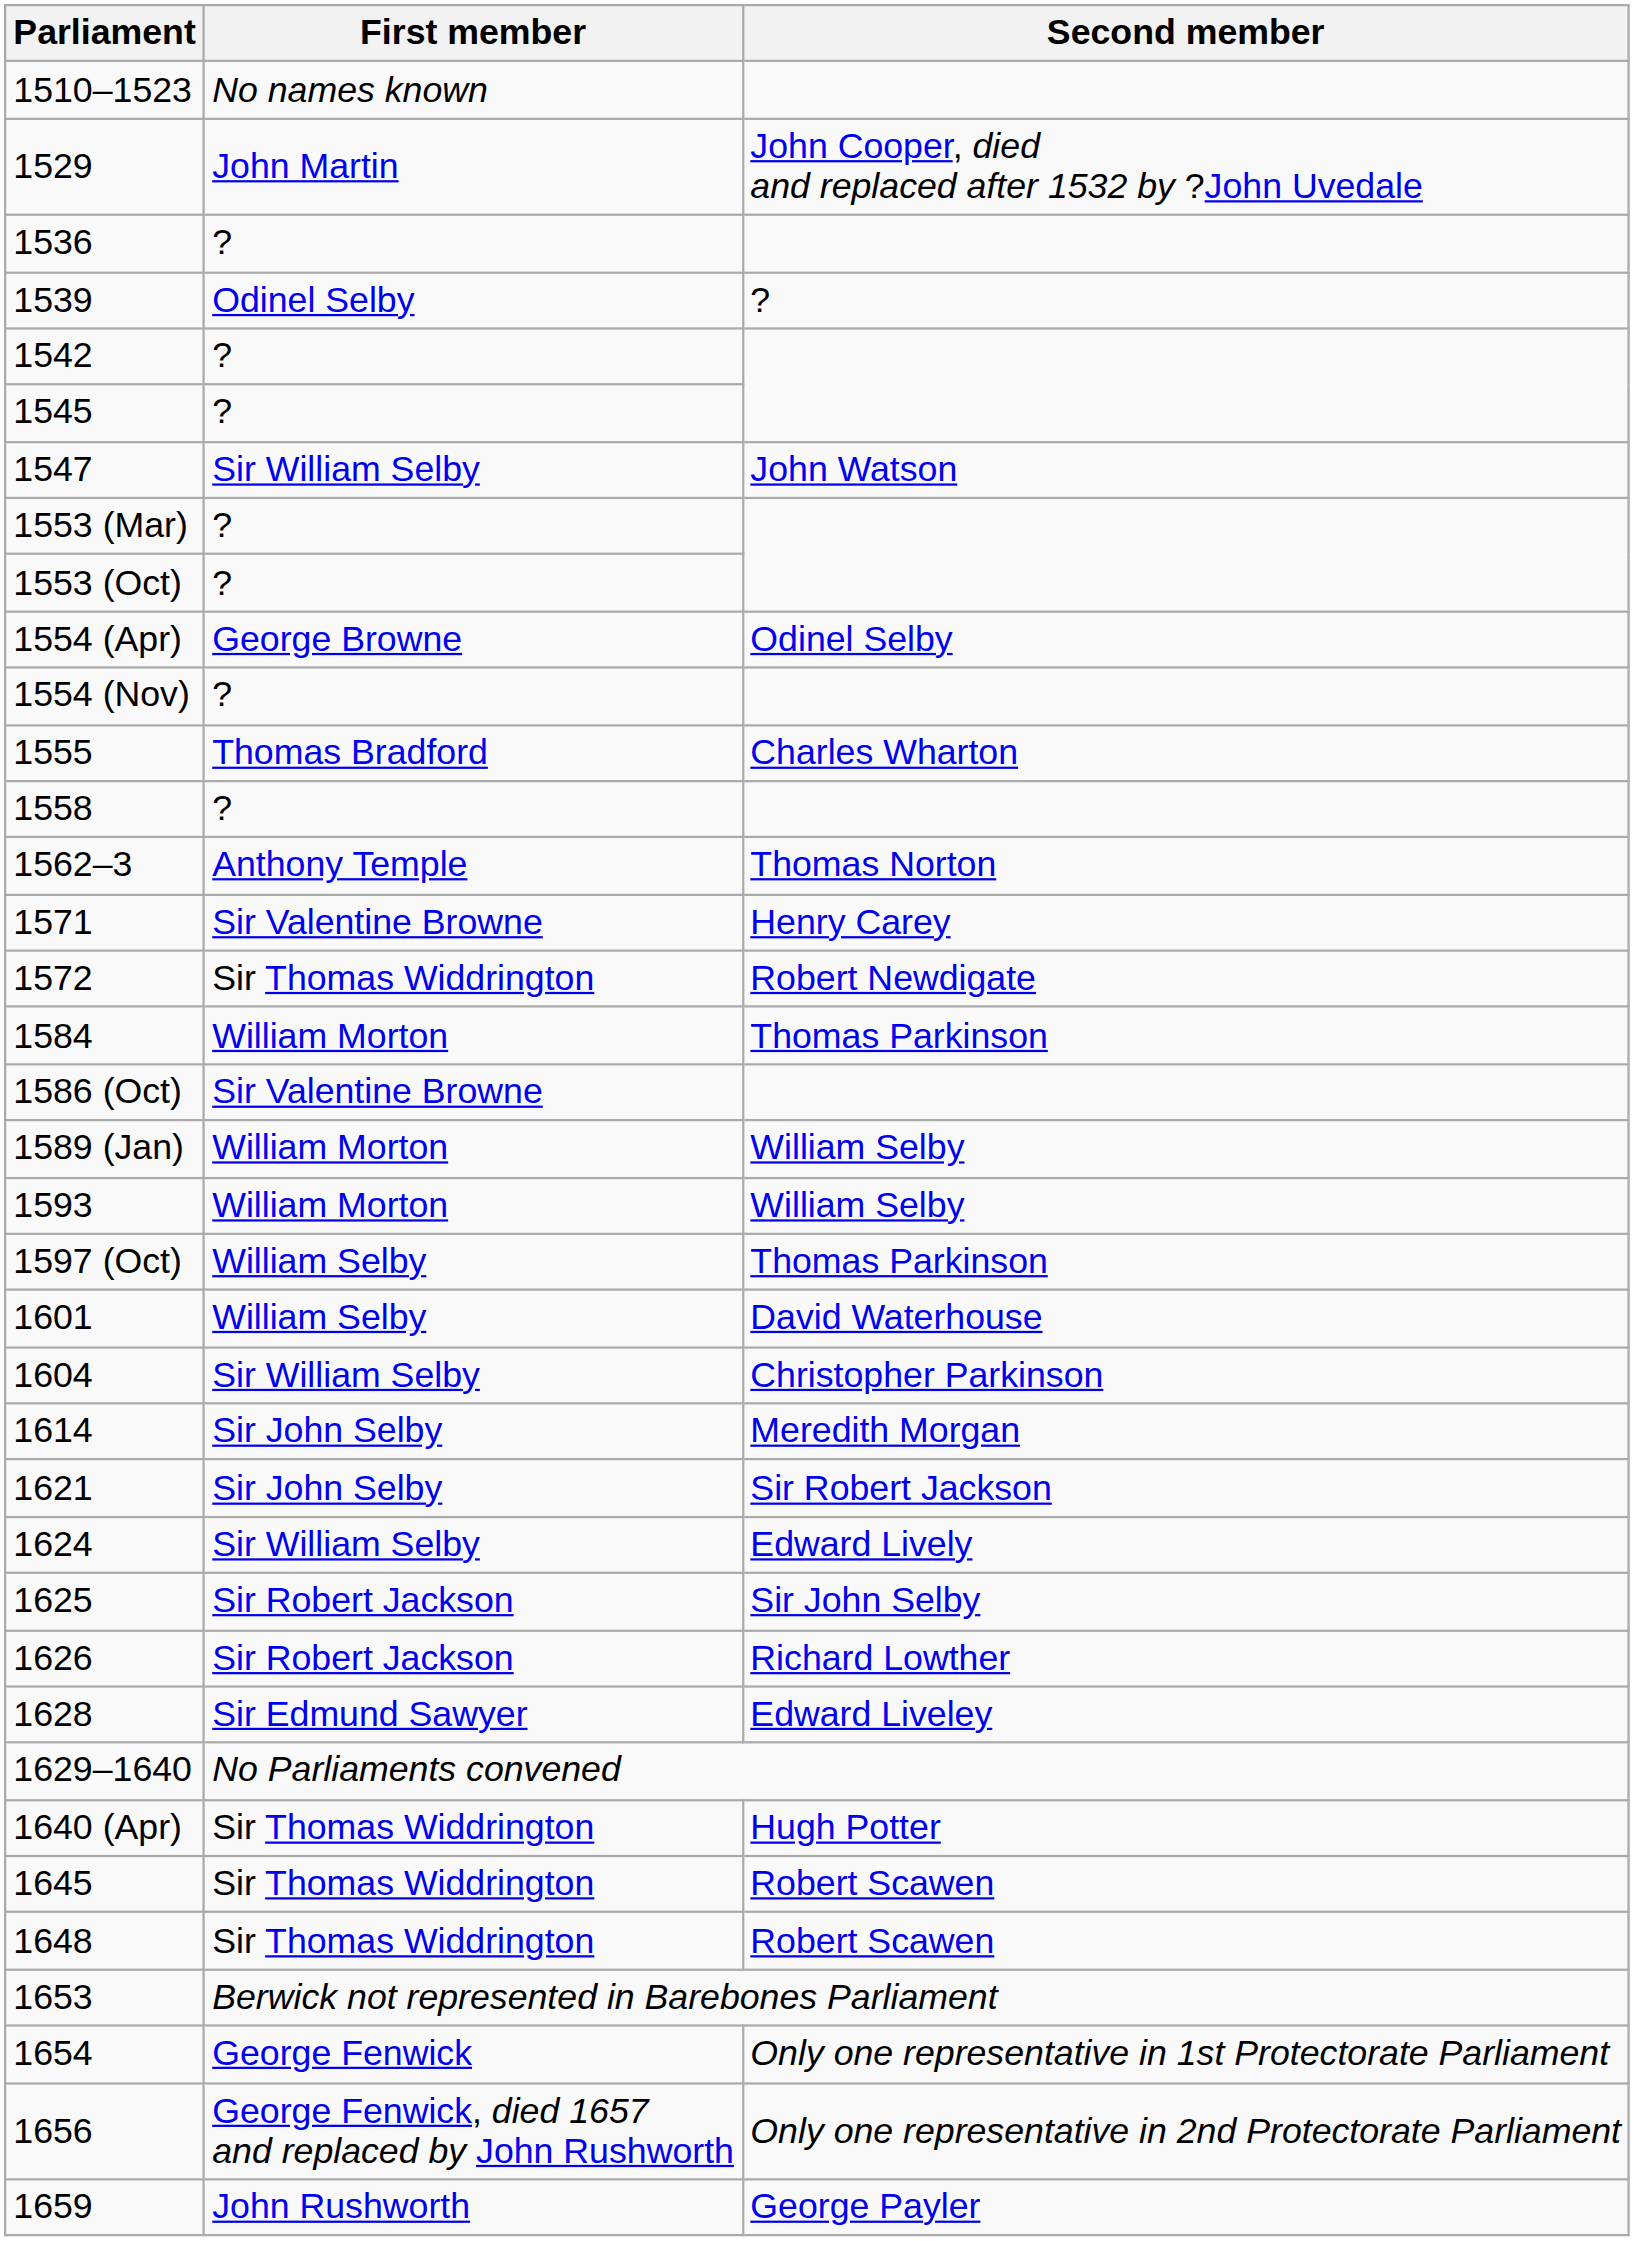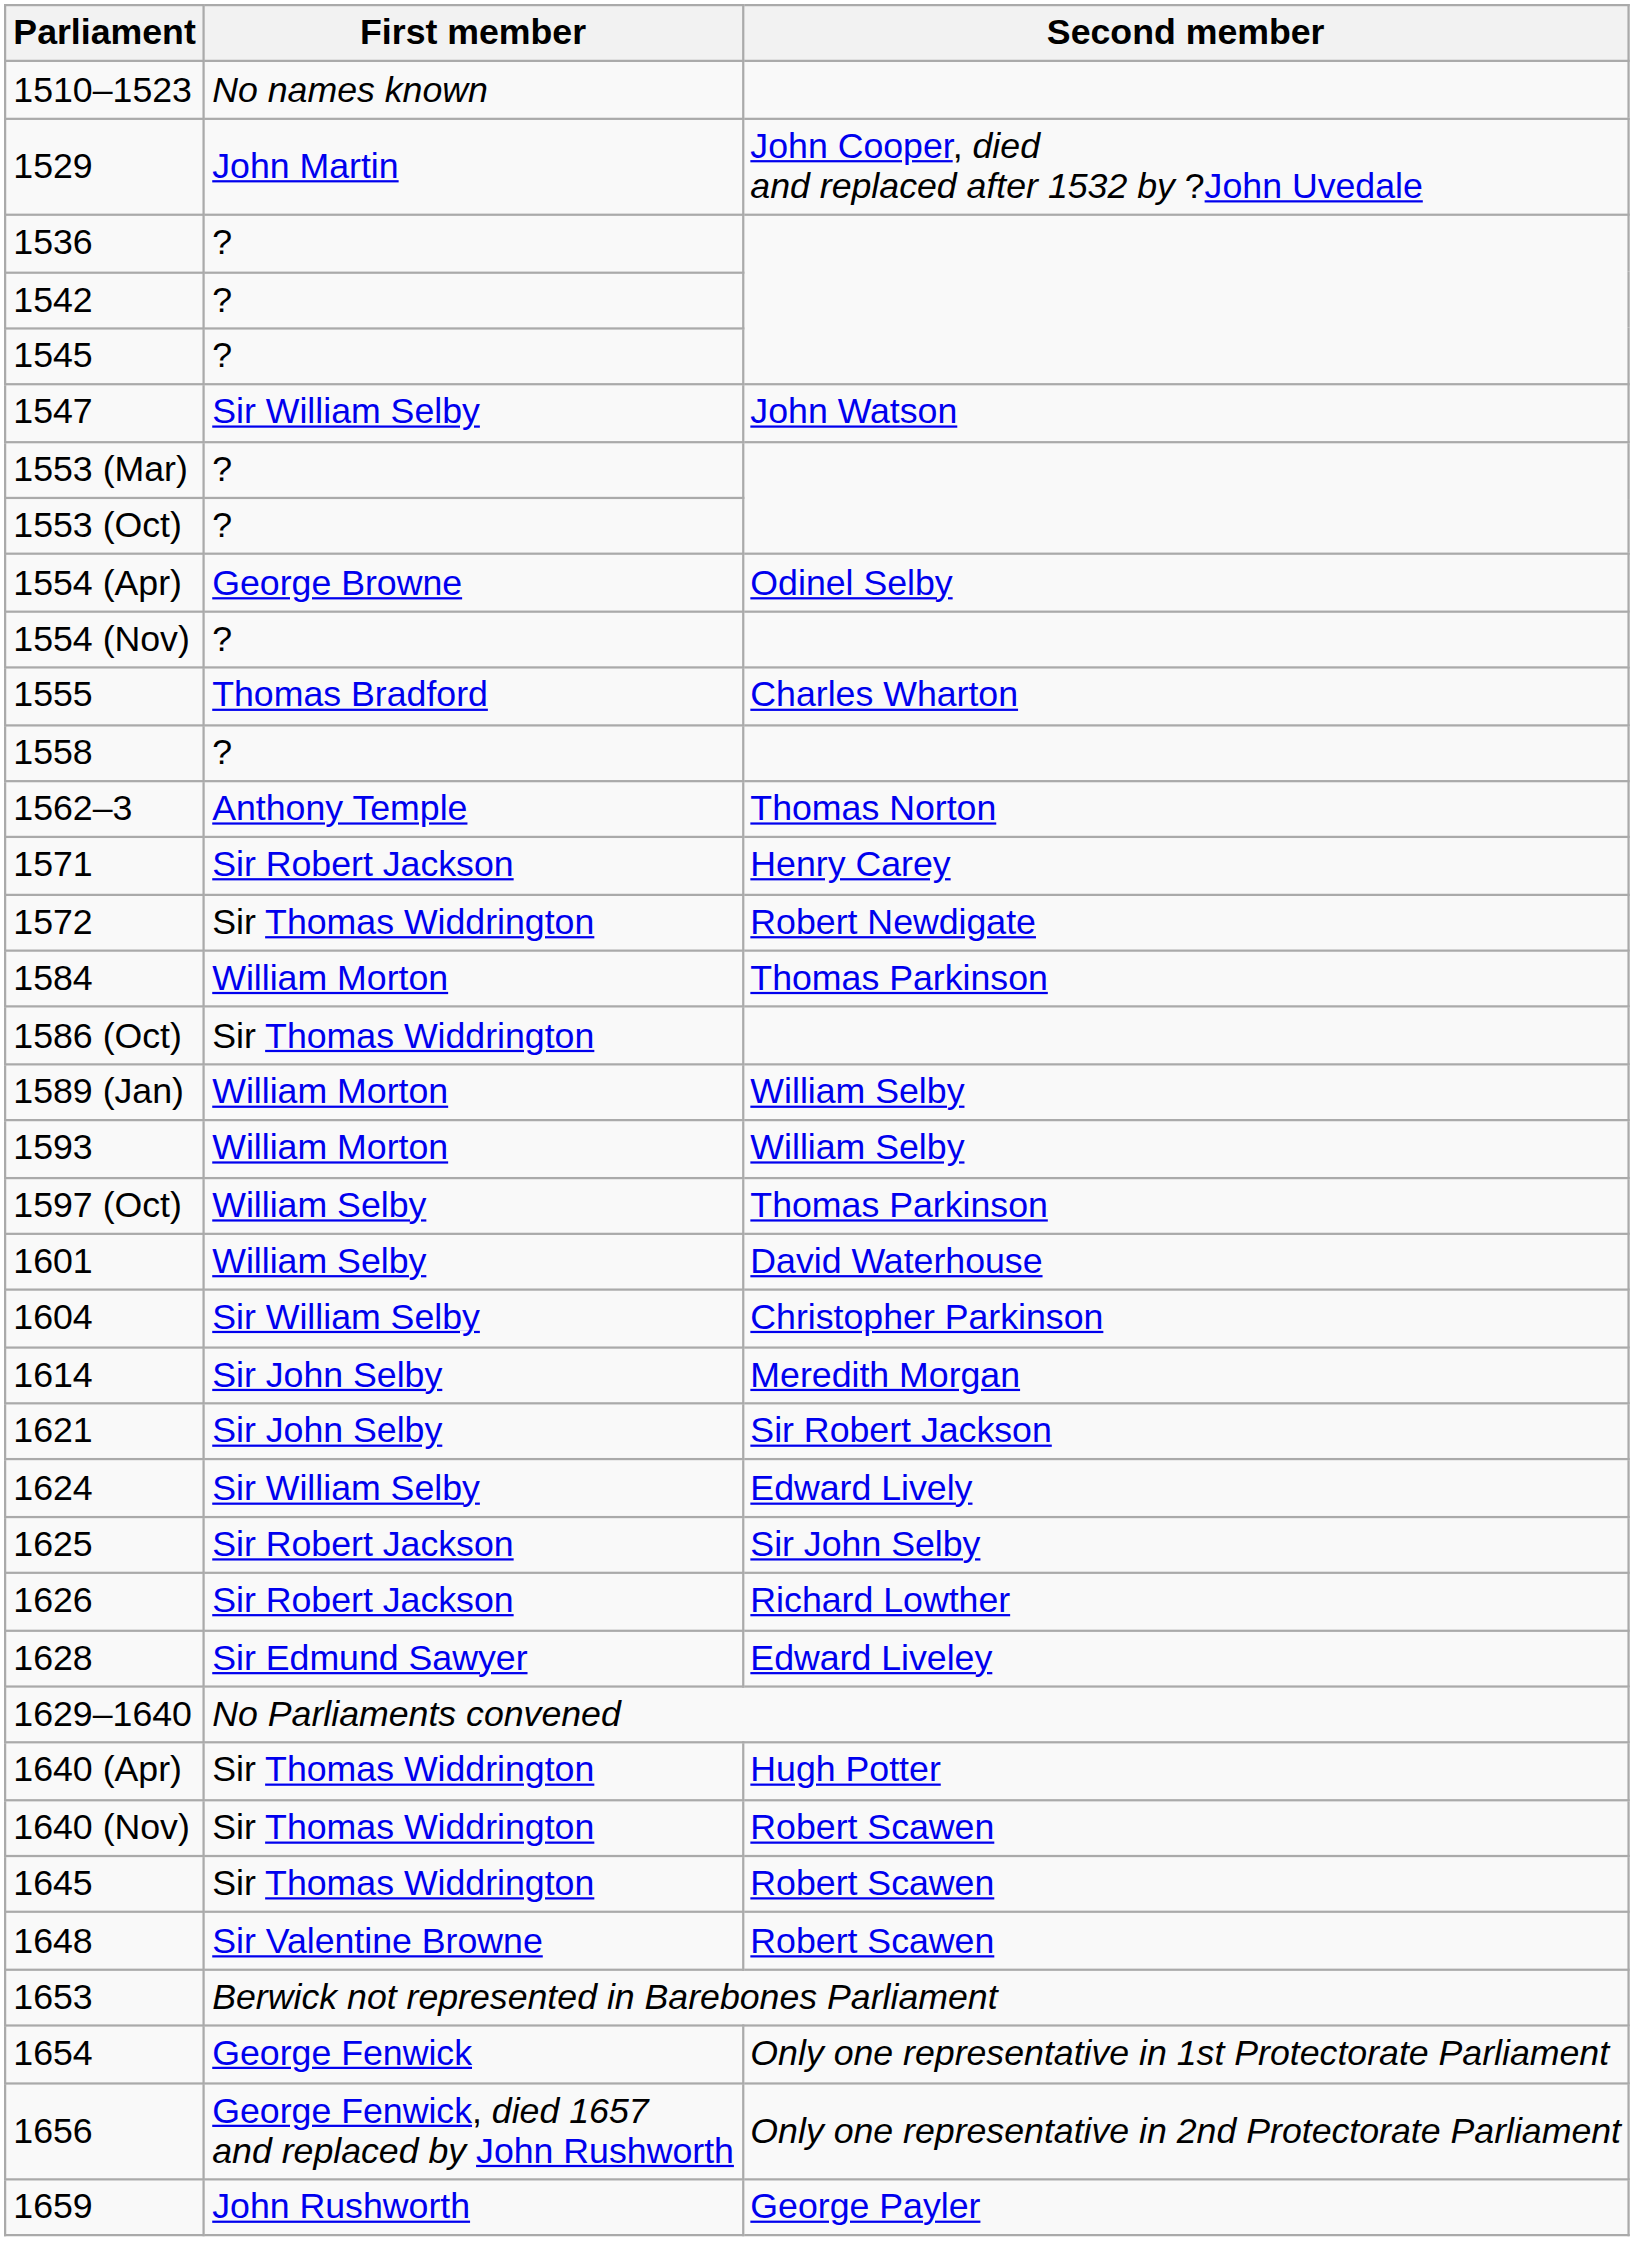 <table class="wikitable">
 <tr>
 <th>Parliament</th>
 <th>First member</th>
 <th>Second member</th>
 </tr>
 <tr>
 <td>1510–1523</td>
 <td colspn = "2"><em>No names known</em></td>
 </tr>
 <tr>
 <td>1529</td>
 <td><a href='#'>John Martin</a></td>
 <td><a href='#'>John Cooper</a>, <em>died <br> and replaced after 1532 by</em> ?<a href='#'>John Uvedale</a></td>
 </tr>
 <tr>
 <td>1536</td>
-<td>?</td>
-</tr>
-<tr>
-<td>1539</td>
-<td><a href='#'>Odinel Selby</a></td>
 <td>?</td>
 </tr>
 <tr>
 <td>1542</td>
 <td>?</td>
 </tr>
 <tr>
 <td>1545</td>
 <td>?</td>
 </tr>
 <tr>
 <td>1547</td>
 <td><a href='#'>Sir William Selby</a></td>
 <td><a href='#'>John Watson</a></td>
 </tr>
 <tr>
 <td>1553 (Mar)</td>
 <td>?</td>
 </tr>
 <tr>
 <td>1553 (Oct)</td>
 <td>?</td>
 </tr>
 <tr>
 <td>1554 (Apr)</td>
 <td><a href='#'>George Browne</a></td>
 <td><a href='#'>Odinel Selby</a></td>
 </tr>
 <tr>
 <td>1554 (Nov)</td>
 <td>?</td>
 </tr>
 <tr>
 <td>1555</td>
 <td><a href='#'>Thomas Bradford</a></td>
 <td><a href='#'>Charles Wharton</a></td>
 </tr>
 <tr>
 <td>1558</td>
 <td>?</td>
 </tr>
 <tr>
 <td>1562–3</td>
 <td><a href='#'>Anthony Temple</a></td>
 <td><a href='#'>Thomas Norton</a></td>
 </tr>
 <tr>
 <td>1571</td>
-<td><a href='#'>Sir Valentine Browne</a></td>
+<td><a href='#'>Sir Robert Jackson</a></td>
 <td><a href='#'>Henry Carey</a></td>
 </tr>
 <tr>
 <td>1572</td>
 <td>Sir <a href='#'>Thomas Widdrington</a></td>
 <td><a href='#'>Robert Newdigate</a></td>
 </tr>
 <tr>
 <td>1584</td>
 <td><a href='#'>William Morton</a></td>
 <td><a href='#'>Thomas Parkinson</a></td>
 </tr>
 <tr>
 <td>1586 (Oct)</td>
-<td><a href='#'>Sir Valentine Browne</a></td>
+<td>Sir <a href='#'>Thomas Widdrington</a></td>
 <td></td>
 </tr>
 <tr>
 <td>1589 (Jan)</td>
 <td><a href='#'>William Morton</a></td>
 <td><a href='#'>William Selby</a></td>
 </tr>
 <tr>
 <td>1593</td>
 <td><a href='#'>William Morton</a></td>
 <td><a href='#'>William Selby</a></td>
 </tr>
 <tr>
 <td>1597 (Oct)</td>
 <td><a href='#'>William Selby</a></td>
 <td><a href='#'>Thomas Parkinson</a></td>
 </tr>
 <tr>
 <td>1601</td>
 <td><a href='#'>William Selby</a></td>
 <td><a href='#'>David Waterhouse</a></td>
 </tr>
 <tr>
 <td>1604</td>
 <td><a href='#'>Sir William Selby</a></td>
 <td><a href='#'>Christopher Parkinson</a></td>
 </tr>
 <tr>
 <td>1614</td>
 <td><a href='#'>Sir John Selby</a></td>
 <td><a href='#'>Meredith Morgan</a></td>
 </tr>
 <tr>
 <td>1621</td>
 <td><a href='#'>Sir John Selby</a></td>
 <td><a href='#'>Sir Robert Jackson</a></td>
 </tr>
 <tr>
 <td>1624</td>
 <td><a href='#'>Sir William Selby</a></td>
 <td><a href='#'>Edward Lively</a></td>
 </tr>
 <tr>
 <td>1625</td>
 <td><a href='#'>Sir Robert Jackson</a></td>
 <td><a href='#'>Sir John Selby</a></td>
 </tr>
 <tr>
 <td>1626</td>
 <td><a href='#'>Sir Robert Jackson</a></td>
 <td><a href='#'>Richard Lowther</a></td>
 </tr>
 <tr>
 <td>1628</td>
 <td><a href='#'>Sir Edmund Sawyer</a></td>
 <td><a href='#'>Edward Liveley</a></td>
 </tr>
 <tr>
 <td>1629–1640</td>
 <td colspan = "2"><em>No Parliaments convened</em></td>
 </tr>
 <tr>
 <td>1640 (Apr)</td>
 <td>Sir <a href='#'>Thomas Widdrington</a></td>
 <td><a href='#'>Hugh Potter</a></td>
 </tr>
 <tr>
+<td>1640 (Nov)</td>
+<td>Sir <a href='#'>Thomas Widdrington</a></td>
+<td><a href='#'>Robert Scawen</a></td>
+</tr>
+<tr>
 <td>1645</td>
 <td>Sir <a href='#'>Thomas Widdrington</a></td>
 <td><a href='#'>Robert Scawen</a></td>
 </tr>
 <tr>
 <td>1648</td>
-<td>Sir <a href='#'>Thomas Widdrington</a></td>
+<td><a href='#'>Sir Valentine Browne</a></td>
 <td><a href='#'>Robert Scawen</a></td>
 </tr>
 <tr>
 <td>1653</td>
 <td colspan = "2"><em>Berwick not represented in Barebones Parliament</em></td>
 </tr>
 <tr>
 <td>1654</td>
 <td><a href='#'>George Fenwick</a></td>
 <td><em>Only one representative in 1st Protectorate Parliament</em></td>
 </tr>
 <tr>
 <td>1656</td>
 <td><a href='#'>George Fenwick</a>, <em>died 1657 <br> and replaced by</em> <a href='#'>John Rushworth</a></td>
 <td><em>Only one representative in 2nd Protectorate Parliament</em></td>
 </tr>
 <tr>
 <td>1659</td>
 <td><a href='#'>John Rushworth</a></td>
 <td><a href='#'>George Payler</a></td>
 </tr>
 </table>
